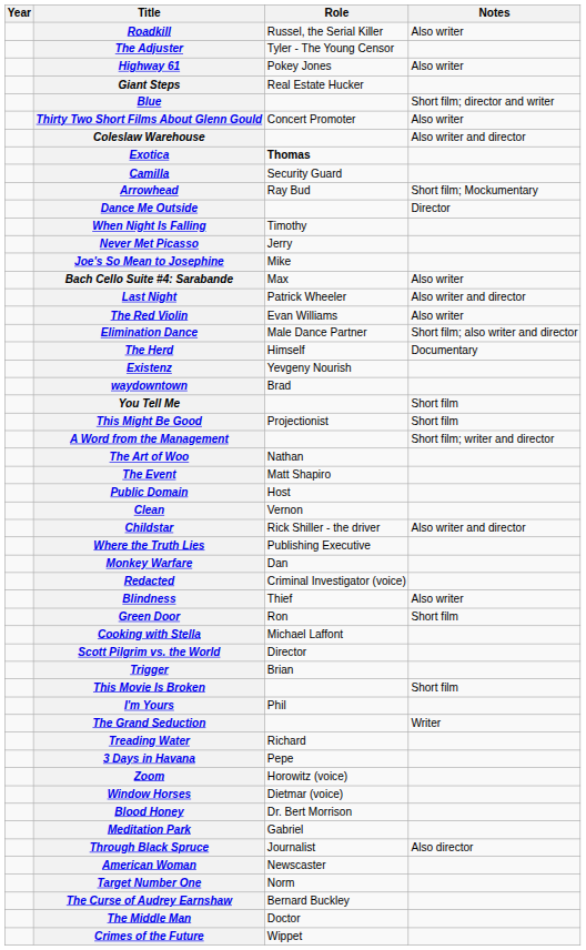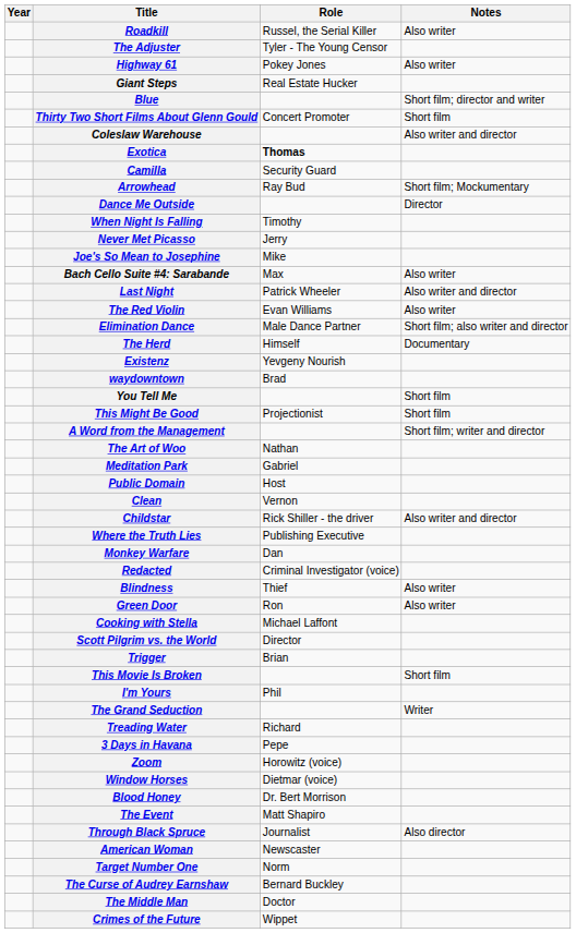 <table class="wikitable sortable plainrowheaders" style="margin-right: 0;">
 <tr>
 <th scope="col">Year</th>
 <th scope="col">Title</th>
 <th scope="col">Role</th>
 <th scope="col" class="unsortable">Notes</th>
 </tr>
 <tr>
 <td></td>
 <th scope="row"><em><a href='#'>Roadkill</a></em></th>
 <td>Russel, the Serial Killer</td>
 <td>Also writer</td>
 </tr>
 <tr>
 <td></td>
 <th scope="row" data-sort-value="Adjuster, The"><em><a href='#'>The Adjuster</a></em></th>
 <td>Tyler - The Young Censor</td>
 <td></td>
 </tr>
 <tr>
 <td></td>
 <th scope="row"><em><a href='#'>Highway 61</a></em></th>
 <td>Pokey Jones</td>
 <td>Also writer</td>
 </tr>
 <tr>
 <td></td>
 <th scope="row"><em>Giant Steps</em></th>
 <td>Real Estate Hucker</td>
 <td></td>
 </tr>
 <tr>
 <td></td>
 <th scope="row"><em><a href='#'>Blue</a></em></th>
 <td></td>
 <td>Short film; director and writer</td>
 </tr>
 <tr>
 <td></td>
 <th scope="row"><em><a href='#'>Thirty Two Short Films About Glenn Gould</a></em></th>
 <td>Concert Promoter</td>
-<td>Also writer</td>
+<td>Short film</td>
 </tr>
 <tr>
 <td></td>
 <th scope="row"><em>Coleslaw Warehouse</em></th>
 <td></td>
 <td>Also writer and director</td>
 </tr>
 <tr>
 <td></td>
 <th scope="row"><em><a href='#'>Exotica</a></em></th>
 <td><strong>Thomas</strong></td>
 <td></td>
 </tr>
 <tr>
 <td></td>
 <th scope="row"><em><a href='#'>Camilla</a></em></th>
 <td>Security Guard</td>
 <td></td>
 </tr>
 <tr>
 <td></td>
 <th scope="row"><em><a href='#'>Arrowhead</a></em></th>
 <td>Ray Bud</td>
 <td>Short film; Mockumentary</td>
 </tr>
 <tr>
 <td></td>
 <th scope="row"><em><a href='#'>Dance Me Outside</a></em></th>
 <td></td>
 <td>Director</td>
 </tr>
 <tr>
 <td></td>
 <th scope="row"><em><a href='#'>When Night Is Falling</a></em></th>
 <td>Timothy</td>
 <td></td>
 </tr>
 <tr>
 <td></td>
 <th scope="row"><em><a href='#'>Never Met Picasso</a></em></th>
 <td>Jerry</td>
 <td></td>
 </tr>
 <tr>
 <td></td>
 <th scope="row"><em><a href='#'>Joe's So Mean to Josephine</a></em></th>
 <td>Mike</td>
 <td></td>
 </tr>
 <tr>
 <td></td>
 <th scope="row"><em>Bach Cello Suite #4: Sarabande</em></th>
 <td>Max</td>
 <td>Also writer</td>
 </tr>
 <tr>
 <td></td>
 <th scope="row"><em><a href='#'>Last Night</a></em></th>
 <td>Patrick Wheeler</td>
 <td>Also writer and director</td>
 </tr>
 <tr>
 <td></td>
 <th scope="row" data-sort-value="Red Violin, The"><em><a href='#'>The Red Violin</a></em></th>
 <td>Evan Williams</td>
 <td>Also writer</td>
 </tr>
 <tr>
 <td></td>
 <th scope="row"><em><a href='#'>Elimination Dance</a></em></th>
 <td>Male Dance Partner</td>
 <td>Short film; also writer and director</td>
 </tr>
 <tr>
 <td></td>
 <th scope="row" data-sort-value="Herd, The"><em><a href='#'>The Herd</a></em></th>
 <td>Himself</td>
 <td>Documentary</td>
 </tr>
 <tr>
 <td></td>
 <th scope="row"><em><a href='#'>Existenz</a></em></th>
 <td>Yevgeny Nourish</td>
 <td></td>
 </tr>
 <tr>
 <td></td>
 <th scope="row"><em><a href='#'>waydowntown</a></em></th>
 <td>Brad</td>
 <td></td>
 </tr>
 <tr>
 <td></td>
 <th scope="row"><em>You Tell Me</em></th>
 <td></td>
 <td>Short film</td>
 </tr>
 <tr>
 <td></td>
 <th scope="row"><em><a href='#'>This Might Be Good</a></em></th>
 <td>Projectionist</td>
 <td>Short film</td>
 </tr>
 <tr>
 <td></td>
 <th scope="row" data-sort-value="Word from the Management, A"><em><a href='#'>A Word from the Management</a></em></th>
 <td></td>
 <td>Short film; writer and director</td>
 </tr>
 <tr>
 <td></td>
 <th scope="row" data-sort-value="Art of Woo, The"><em><a href='#'>The Art of Woo</a></em></th>
 <td>Nathan</td>
 <td></td>
 </tr>
 <tr>
 <td></td>
-<th scope="row" data-sort-value="Event, The"><em><a href='#'>The Event</a></em></th>
-<td>Matt Shapiro</td>
+<th scope="row"><em><a href='#'>Meditation Park</a></em></th>
+<td>Gabriel</td>
 <td></td>
 </tr>
 <tr>
 <td></td>
 <th scope="row"><em><a href='#'>Public Domain</a></em></th>
 <td>Host</td>
 <td></td>
 </tr>
 <tr>
 <td></td>
 <th scope="row"><em><a href='#'>Clean</a></em></th>
 <td>Vernon</td>
 <td></td>
 </tr>
 <tr>
 <td></td>
 <th scope="row"><em><a href='#'>Childstar</a></em></th>
 <td>Rick Shiller - the driver</td>
 <td>Also writer and director</td>
 </tr>
 <tr>
 <td></td>
 <th scope="row"><em><a href='#'>Where the Truth Lies</a></em></th>
 <td>Publishing Executive</td>
 <td></td>
 </tr>
 <tr>
 <td></td>
 <th scope="row"><em><a href='#'>Monkey Warfare</a></em></th>
 <td>Dan</td>
 <td></td>
 </tr>
 <tr>
 <td></td>
 <th scope="row"><em><a href='#'>Redacted</a></em></th>
 <td>Criminal Investigator (voice)</td>
 <td></td>
 </tr>
 <tr>
 <td></td>
 <th scope="row"><em><a href='#'>Blindness</a></em></th>
 <td>Thief</td>
 <td>Also writer</td>
 </tr>
 <tr>
 <td></td>
 <th scope="row"><em><a href='#'>Green Door</a></em></th>
 <td>Ron</td>
-<td>Short film</td>
+<td>Also writer</td>
 </tr>
 <tr>
 <td></td>
 <th scope="row"><em><a href='#'>Cooking with Stella</a></em></th>
 <td>Michael Laffont</td>
 <td></td>
 </tr>
 <tr>
 <td></td>
 <th scope="row"><em><a href='#'>Scott Pilgrim vs. the World</a></em></th>
 <td>Director</td>
 <td></td>
 </tr>
 <tr>
 <td></td>
 <th scope="row"><em><a href='#'>Trigger</a></em></th>
 <td>Brian</td>
 <td></td>
 </tr>
 <tr>
 <td></td>
 <th scope="row"><em><a href='#'>This Movie Is Broken</a></em></th>
 <td></td>
 <td>Short film</td>
 </tr>
 <tr>
 <td></td>
 <th scope="row"><em><a href='#'>I'm Yours</a></em></th>
 <td>Phil</td>
 <td></td>
 </tr>
 <tr>
 <td></td>
 <th scope="row" data-sort-value="Grand Seduction, The"><em><a href='#'>The Grand Seduction</a></em></th>
 <td></td>
 <td>Writer</td>
 </tr>
 <tr>
 <td></td>
 <th scope="row"><em><a href='#'>Treading Water</a></em></th>
 <td>Richard</td>
 <td></td>
 </tr>
 <tr>
 <td></td>
 <th scope="row"><em><a href='#'>3 Days in Havana</a></em></th>
 <td>Pepe</td>
 <td></td>
 </tr>
 <tr>
 <td></td>
 <th scope="row"><em><a href='#'>Zoom</a></em></th>
 <td>Horowitz (voice)</td>
 <td></td>
 </tr>
 <tr>
 <td></td>
 <th scope="row"><em><a href='#'>Window Horses</a></em></th>
 <td>Dietmar (voice)</td>
 <td></td>
 </tr>
 <tr>
 <td></td>
 <th scope="row"><em><a href='#'>Blood Honey</a></em></th>
 <td>Dr. Bert Morrison</td>
 <td></td>
 </tr>
 <tr>
 <td></td>
-<th scope="row"><em><a href='#'>Meditation Park</a></em></th>
-<td>Gabriel</td>
+<th scope="row" data-sort-value="Event, The"><em><a href='#'>The Event</a></em></th>
+<td>Matt Shapiro</td>
 <td></td>
 </tr>
 <tr>
 <td></td>
 <th scope="row"><em><a href='#'>Through Black Spruce</a></em></th>
 <td>Journalist</td>
 <td>Also director</td>
 </tr>
 <tr>
 <td></td>
 <th scope="row"><em><a href='#'>American Woman</a></em></th>
 <td>Newscaster</td>
 <td></td>
 </tr>
 <tr>
 <td></td>
 <th scope="row"><em><a href='#'>Target Number One</a></em></th>
 <td>Norm</td>
 <td></td>
 </tr>
 <tr>
 <td></td>
 <th scope="row" data-sort-value="Curse of Audrey Earnshaw, The"><em><a href='#'>The Curse of Audrey Earnshaw</a></em></th>
 <td>Bernard Buckley</td>
 <td></td>
 </tr>
 <tr>
 <td></td>
 <th scope="row" data-sort-value="Middle Man, The"><em><a href='#'>The Middle Man</a></em></th>
 <td>Doctor</td>
 <td></td>
 </tr>
 <tr>
 <td></td>
 <th scope="row"><em><a href='#'>Crimes of the Future</a></em></th>
 <td>Wippet</td>
 <td></td>
 </tr>
 </table>
